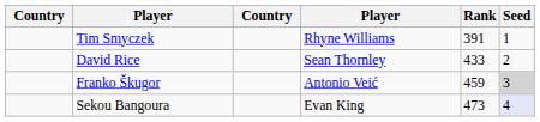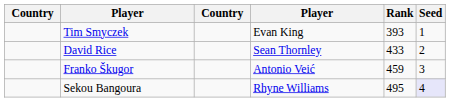 <table class="sortable wikitable">
 <tr>
 <th width="70">Country</th>
 <th width="175">Player</th>
 <th width="70">Country</th>
 <th width="175">Player</th>
 <th>Rank</th>
 <th>Seed</th>
 </tr>
 <tr>
 <td></td>
 <td><a href='#'>Tim Smyczek</a></td>
 <td></td>
-<td><a href='#'>Rhyne Williams</a></td>
-<td>391</td>
+<td>Evan King</td>
+<td>393</td>
 <td>1</td>
 </tr>
 <tr>
 <td></td>
 <td><a href='#'>David Rice</a></td>
 <td></td>
 <td><a href='#'>Sean Thornley</a></td>
 <td>433</td>
 <td>2</td>
 </tr>
 <tr>
 <td></td>
 <td><a href='#'>Franko Škugor</a></td>
 <td></td>
 <td><a href='#'>Antonio Veić</a></td>
 <td>459</td>
-<td style="background: lightgrey;">3</td>
+<td>3</td>
 </tr>
 <tr>
 <td></td>
 <td>Sekou Bangoura</td>
 <td></td>
-<td>Evan King</td>
-<td>473</td>
+<td><a href='#'>Rhyne Williams</a></td>
+<td>495</td>
 <td style="background: lavender;">4</td>
 </tr>
 </table>
